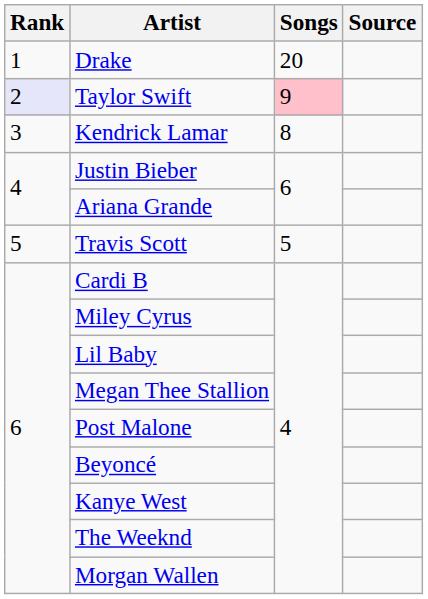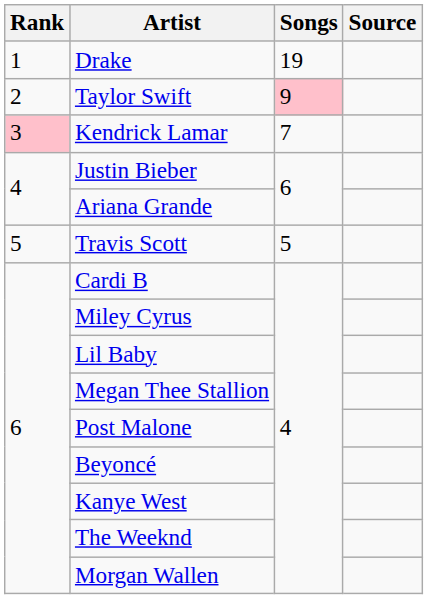 <table class="wikitable">
 <tr>
 <th>Rank</th>
 <th>Artist</th>
 <th>Songs</th>
 <th>Source</th>
 </tr>
 <tr>
 <td>1</td>
 <td><a href='#'>Drake</a></td>
-<td>20</td>
+<td>19</td>
 <td></td>
 </tr>
 <tr>
-<td style="background: lavender;">2</td>
+<td>2</td>
 <td><a href='#'>Taylor Swift</a></td>
 <td style="background: pink;">9</td>
 <td></td>
 </tr>
 <tr>
-<td>3</td>
+<td style="background: pink;">3</td>
 <td><a href='#'>Kendrick Lamar</a></td>
-<td>8</td>
+<td>7</td>
 <td></td>
 </tr>
 <tr>
 <td rowspan="2">4</td>
 <td><a href='#'>Justin Bieber</a></td>
 <td rowspan="2">6</td>
 <td></td>
 </tr>
 <tr>
 <td><a href='#'>Ariana Grande</a></td>
 <td></td>
 </tr>
 <tr>
 <td>5</td>
 <td><a href='#'>Travis Scott</a></td>
 <td>5</td>
 <td></td>
 </tr>
 <tr>
 <td rowspan="9">6</td>
 <td><a href='#'>Cardi B</a></td>
 <td rowspan="9">4</td>
 <td></td>
 </tr>
 <tr>
 <td><a href='#'>Miley Cyrus</a></td>
 <td></td>
 </tr>
 <tr>
 <td><a href='#'>Lil Baby</a></td>
 <td></td>
 </tr>
 <tr>
 <td><a href='#'>Megan Thee Stallion</a></td>
 <td></td>
 </tr>
 <tr>
 <td><a href='#'>Post Malone</a></td>
 <td></td>
 </tr>
 <tr>
 <td><a href='#'>Beyoncé</a></td>
 <td></td>
 </tr>
 <tr>
 <td><a href='#'>Kanye West</a></td>
 <td></td>
 </tr>
 <tr>
 <td><a href='#'>The Weeknd</a></td>
 <td></td>
 </tr>
 <tr>
 <td><a href='#'>Morgan Wallen</a></td>
 <td></td>
 </tr>
 </table>
